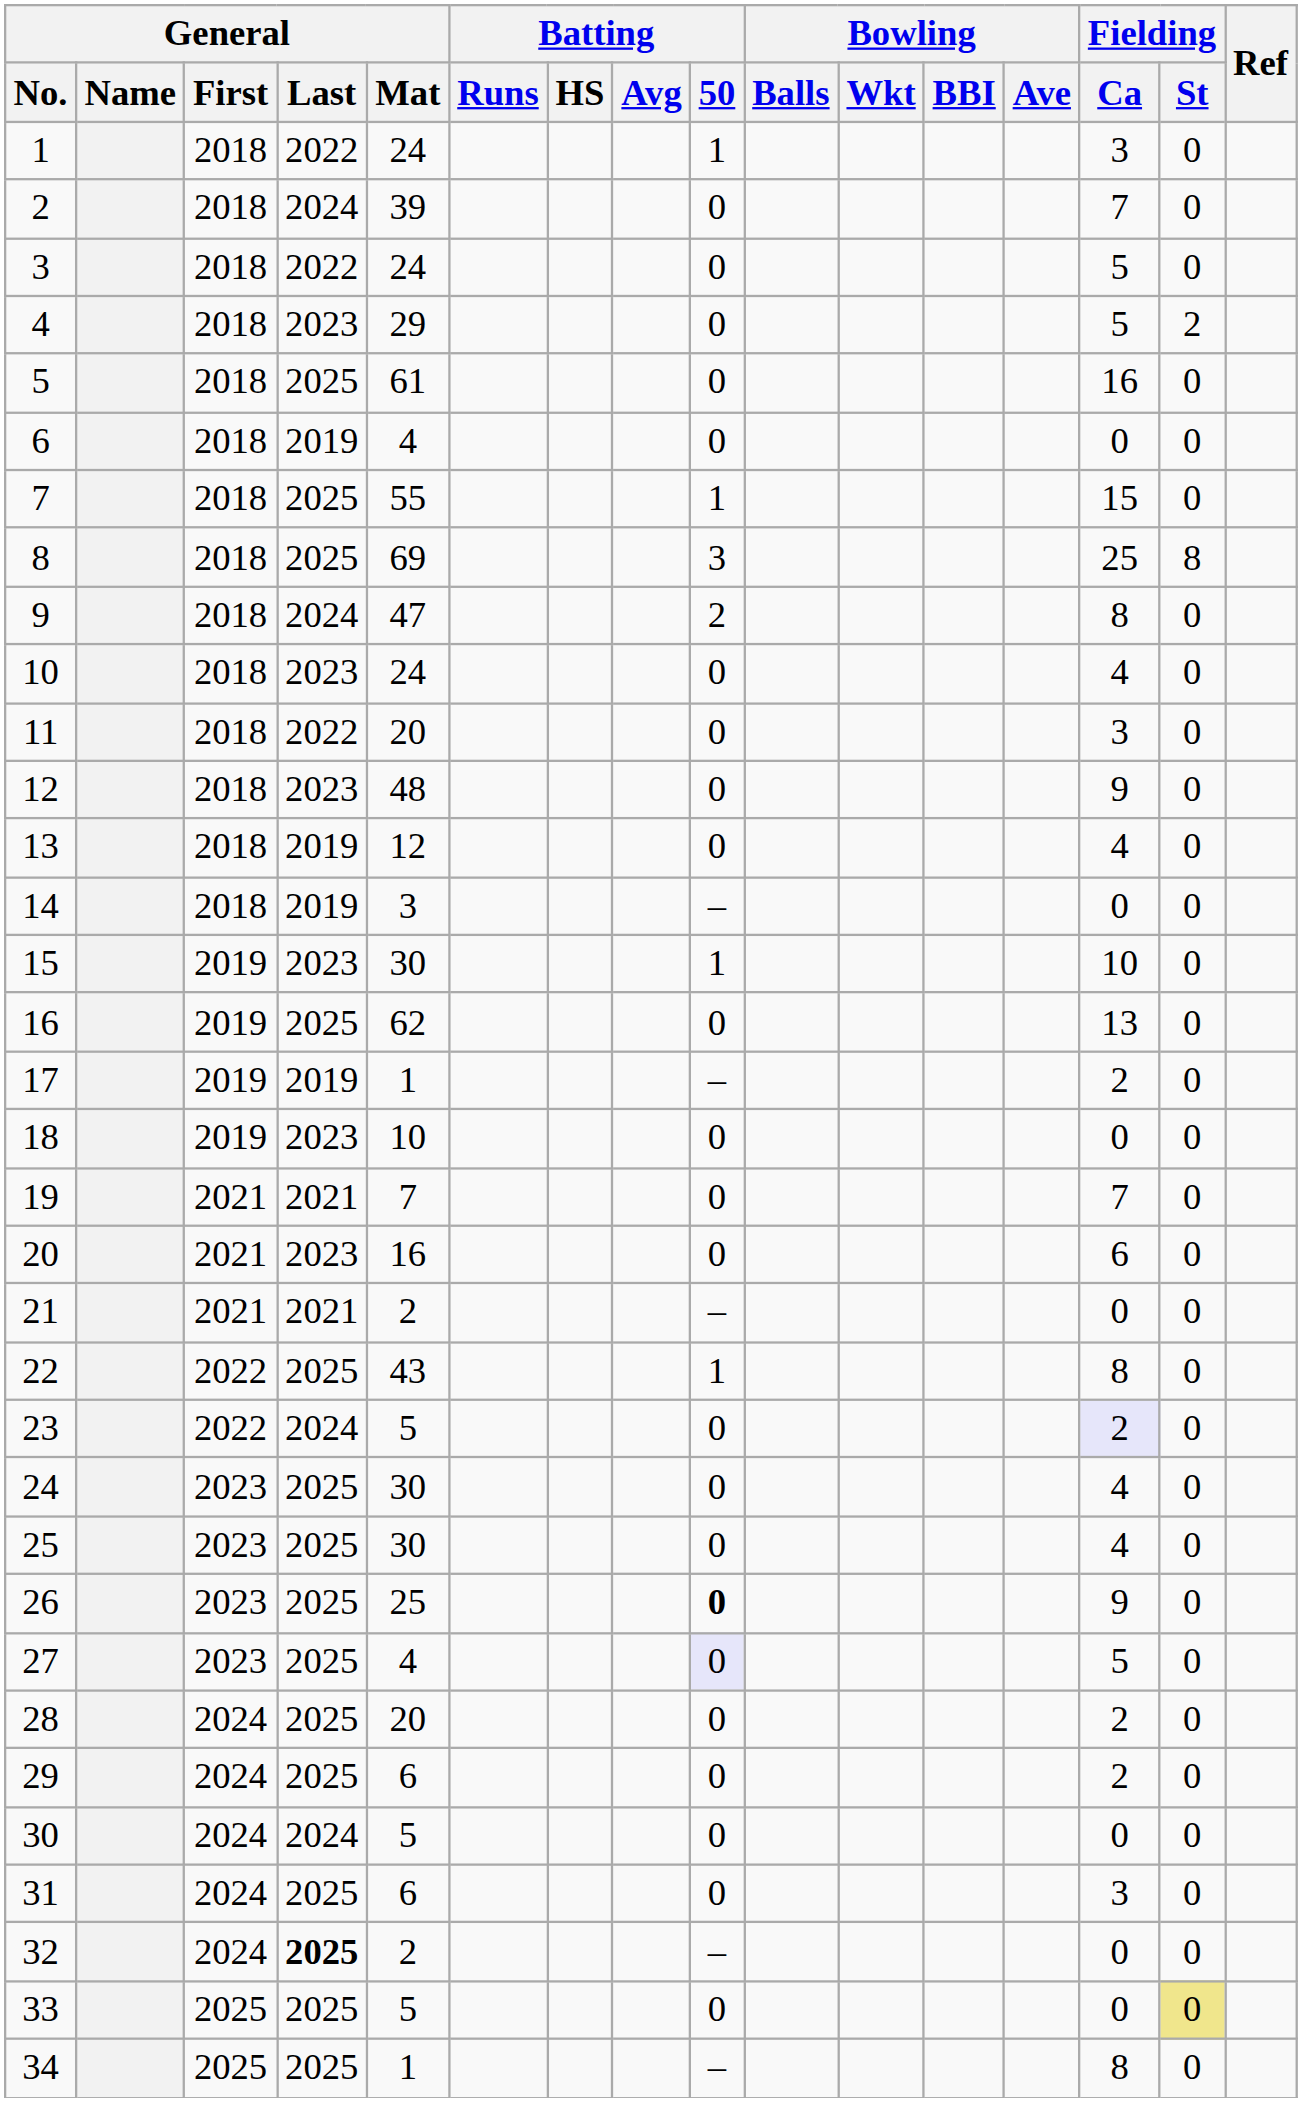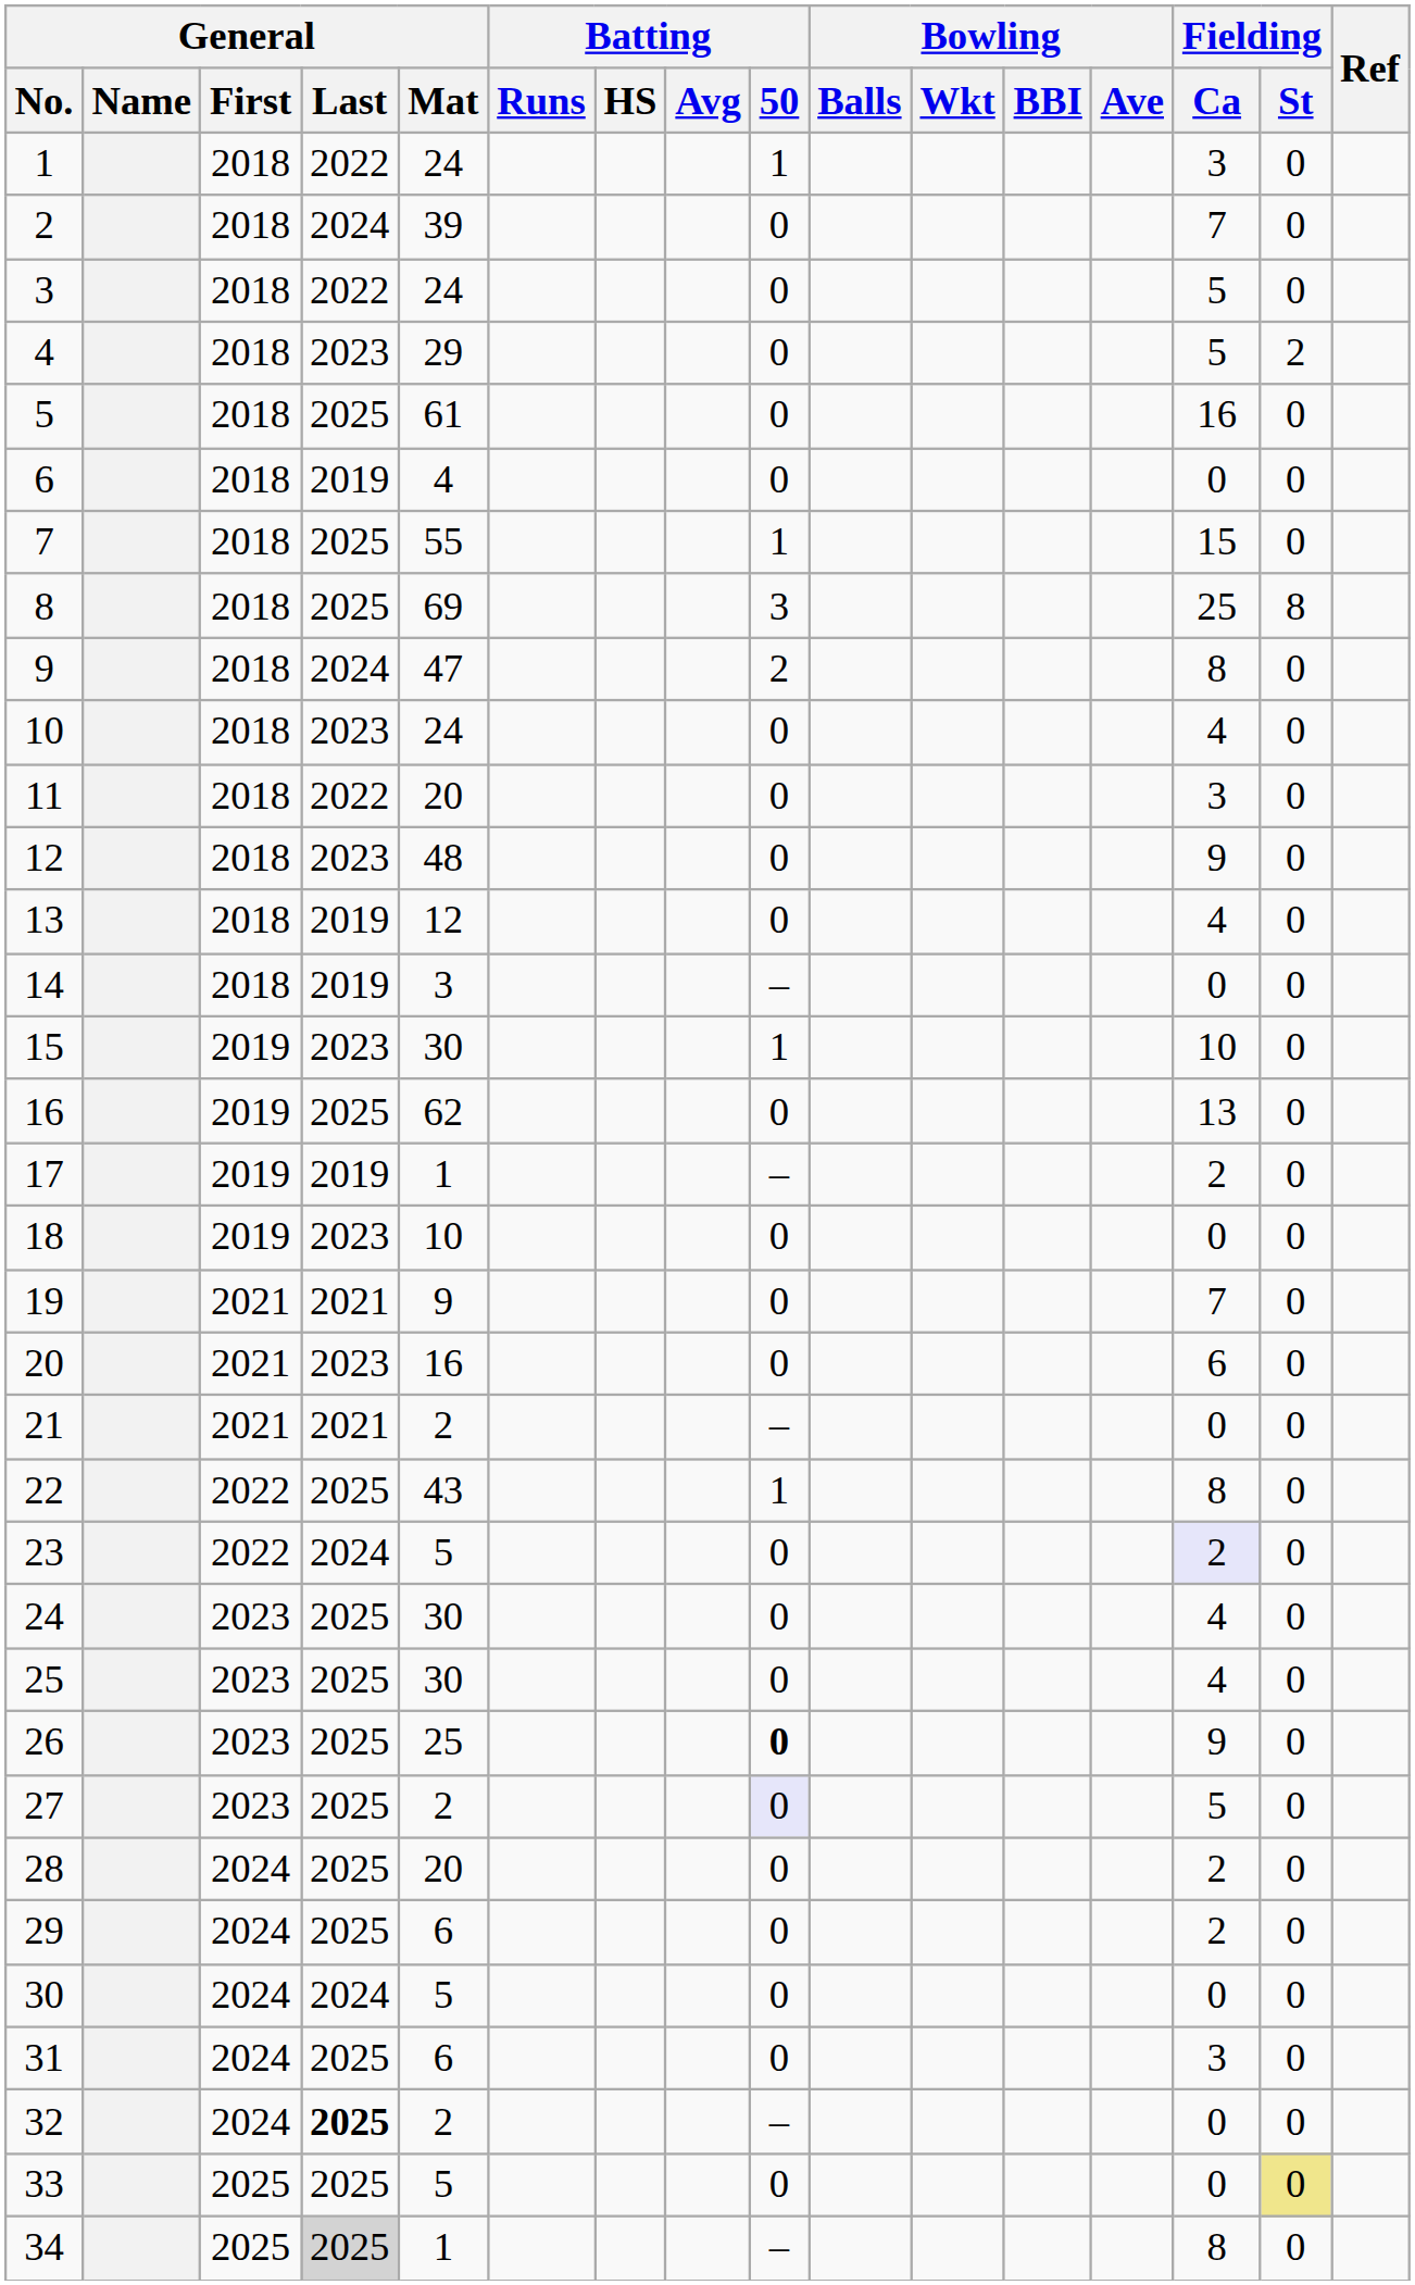 <table class="wikitable plainrowheaders sortable">
 <tr align="center">
 <th scope="col" colspan=5 class="unsortable">General</th>
 <th scope="col" colspan=4 class="unsortable"><a href='#'>Batting</a></th>
 <th scope="col" colspan=4 class="unsortable"><a href='#'>Bowling</a></th>
 <th scope="col" colspan=2 class="unsortable"><a href='#'>Fielding</a></th>
 <th scope="col" rowspan=2 class="unsortable">Ref</th>
 </tr>
 <tr align="center">
 <th scope="col">No.</th>
 <th scope="col">Name</th>
 <th scope="col">First</th>
 <th scope="col">Last</th>
 <th scope="col">Mat</th>
 <th scope="col"><a href='#'>Runs</a></th>
 <th scope="col">HS</th>
 <th scope="col"><a href='#'>Avg</a></th>
 <th scope="col"><a href='#'>50</a></th>
 <th scope="col"><a href='#'>Balls</a></th>
 <th scope="col"><a href='#'>Wkt</a></th>
 <th scope="col"><a href='#'>BBI</a></th>
 <th scope="col"><a href='#'>Ave</a></th>
 <th scope="col"><a href='#'>Ca</a></th>
 <th scope="col"><a href='#'>St</a></th>
 </tr>
 <tr align="center">
 <td>1</td>
 <th scope="row"></th>
 <td>2018</td>
 <td>2022</td>
 <td>24</td>
 <td></td>
 <td></td>
 <td></td>
 <td>1</td>
 <td></td>
 <td></td>
 <td></td>
 <td></td>
 <td>3</td>
 <td>0</td>
 <td></td>
 </tr>
 <tr align="center">
 <td>2</td>
 <th scope="row"></th>
 <td>2018</td>
 <td>2024</td>
 <td>39</td>
 <td></td>
 <td></td>
 <td></td>
 <td>0</td>
 <td></td>
 <td></td>
 <td></td>
 <td></td>
 <td>7</td>
 <td>0</td>
 <td></td>
 </tr>
 <tr align="center">
 <td>3</td>
 <th scope="row"></th>
 <td>2018</td>
 <td>2022</td>
 <td>24</td>
 <td></td>
 <td></td>
 <td></td>
 <td>0</td>
 <td></td>
 <td></td>
 <td></td>
 <td></td>
 <td>5</td>
 <td>0</td>
 <td></td>
 </tr>
 <tr align="center">
 <td>4</td>
 <th scope="row"></th>
 <td>2018</td>
 <td>2023</td>
 <td>29</td>
 <td></td>
 <td></td>
 <td></td>
 <td>0</td>
 <td></td>
 <td></td>
 <td></td>
 <td></td>
 <td>5</td>
 <td>2</td>
 <td></td>
 </tr>
 <tr align="center">
 <td>5</td>
 <th scope="row"></th>
 <td>2018</td>
 <td>2025</td>
 <td>61</td>
 <td></td>
 <td></td>
 <td></td>
 <td>0</td>
 <td></td>
 <td></td>
 <td></td>
 <td></td>
 <td>16</td>
 <td>0</td>
 <td></td>
 </tr>
 <tr align="center">
 <td>6</td>
 <th scope="row"></th>
 <td>2018</td>
 <td>2019</td>
 <td>4</td>
 <td></td>
 <td></td>
 <td></td>
 <td>0</td>
 <td></td>
 <td></td>
 <td></td>
 <td></td>
 <td>0</td>
 <td>0</td>
 <td></td>
 </tr>
 <tr align="center">
 <td>7</td>
 <th scope="row"></th>
 <td>2018</td>
 <td>2025</td>
 <td>55</td>
 <td></td>
 <td></td>
 <td></td>
 <td>1</td>
 <td></td>
 <td></td>
 <td></td>
 <td></td>
 <td>15</td>
 <td>0</td>
 <td></td>
 </tr>
 <tr align="center">
 <td>8</td>
 <th scope="row"></th>
 <td>2018</td>
 <td>2025</td>
 <td>69</td>
 <td></td>
 <td></td>
 <td></td>
 <td>3</td>
 <td></td>
 <td></td>
 <td></td>
 <td></td>
 <td>25</td>
 <td>8</td>
 <td></td>
 </tr>
 <tr align="center">
 <td>9</td>
 <th scope="row"></th>
 <td>2018</td>
 <td>2024</td>
 <td>47</td>
 <td></td>
 <td></td>
 <td></td>
 <td>2</td>
 <td></td>
 <td></td>
 <td></td>
 <td></td>
 <td>8</td>
 <td>0</td>
 <td></td>
 </tr>
 <tr align="center">
 <td>10</td>
 <th scope="row"></th>
 <td>2018</td>
 <td>2023</td>
 <td>24</td>
 <td></td>
 <td></td>
 <td></td>
 <td>0</td>
 <td></td>
 <td></td>
 <td></td>
 <td></td>
 <td>4</td>
 <td>0</td>
 <td></td>
 </tr>
 <tr align="center">
 <td>11</td>
 <th scope="row"></th>
 <td>2018</td>
 <td>2022</td>
 <td>20</td>
 <td></td>
 <td></td>
 <td></td>
 <td>0</td>
 <td></td>
 <td></td>
 <td></td>
 <td></td>
 <td>3</td>
 <td>0</td>
 <td></td>
 </tr>
 <tr align="center">
 <td>12</td>
 <th scope="row"></th>
 <td>2018</td>
 <td>2023</td>
 <td>48</td>
 <td></td>
 <td></td>
 <td></td>
 <td>0</td>
 <td></td>
 <td></td>
 <td></td>
 <td></td>
 <td>9</td>
 <td>0</td>
 <td></td>
 </tr>
 <tr align="center">
 <td>13</td>
 <th scope="row"></th>
 <td>2018</td>
 <td>2019</td>
 <td>12</td>
 <td></td>
 <td></td>
 <td></td>
 <td>0</td>
 <td></td>
 <td></td>
 <td></td>
 <td></td>
 <td>4</td>
 <td>0</td>
 <td></td>
 </tr>
 <tr align="center">
 <td>14</td>
 <th scope="row"></th>
 <td>2018</td>
 <td>2019</td>
 <td>3</td>
 <td></td>
 <td></td>
 <td></td>
 <td>–</td>
 <td></td>
 <td></td>
 <td></td>
 <td></td>
 <td>0</td>
 <td>0</td>
 <td></td>
 </tr>
 <tr align="center">
 <td>15</td>
 <th scope="row"></th>
 <td>2019</td>
 <td>2023</td>
 <td>30</td>
 <td></td>
 <td></td>
 <td></td>
 <td>1</td>
 <td></td>
 <td></td>
 <td></td>
 <td></td>
 <td>10</td>
 <td>0</td>
 <td></td>
 </tr>
 <tr align="center">
 <td>16</td>
 <th scope="row"></th>
 <td>2019</td>
 <td>2025</td>
 <td>62</td>
 <td></td>
 <td></td>
 <td></td>
 <td>0</td>
 <td></td>
 <td></td>
 <td></td>
 <td></td>
 <td>13</td>
 <td>0</td>
 <td></td>
 </tr>
 <tr align="center">
 <td>17</td>
 <th scope="row"></th>
 <td>2019</td>
 <td>2019</td>
 <td>1</td>
 <td></td>
 <td></td>
 <td></td>
 <td>–</td>
 <td></td>
 <td></td>
 <td></td>
 <td></td>
 <td>2</td>
 <td>0</td>
 <td></td>
 </tr>
 <tr align="center">
 <td>18</td>
 <th scope="row"></th>
 <td>2019</td>
 <td>2023</td>
 <td>10</td>
 <td></td>
 <td></td>
 <td></td>
 <td>0</td>
 <td></td>
 <td></td>
 <td></td>
 <td></td>
 <td>0</td>
 <td>0</td>
 <td></td>
 </tr>
 <tr align="center">
 <td>19</td>
 <th scope="row"></th>
 <td>2021</td>
 <td>2021</td>
-<td>7</td>
+<td>9</td>
 <td></td>
 <td></td>
 <td></td>
 <td>0</td>
 <td></td>
 <td></td>
 <td></td>
 <td></td>
 <td>7</td>
 <td>0</td>
 <td></td>
 </tr>
 <tr align="center">
 <td>20</td>
 <th scope="row"></th>
 <td>2021</td>
 <td>2023</td>
 <td>16</td>
 <td></td>
 <td></td>
 <td></td>
 <td>0</td>
 <td></td>
 <td></td>
 <td></td>
 <td></td>
 <td>6</td>
 <td>0</td>
 <td></td>
 </tr>
 <tr align="center">
 <td>21</td>
 <th scope="row"></th>
 <td>2021</td>
 <td>2021</td>
 <td>2</td>
 <td></td>
 <td></td>
 <td></td>
 <td>–</td>
 <td></td>
 <td></td>
 <td></td>
 <td></td>
 <td>0</td>
 <td>0</td>
 <td></td>
 </tr>
 <tr align="center">
 <td>22</td>
 <th scope="row"></th>
 <td>2022</td>
 <td>2025</td>
 <td>43</td>
 <td></td>
 <td></td>
 <td></td>
 <td>1</td>
 <td></td>
 <td></td>
 <td></td>
 <td></td>
 <td>8</td>
 <td>0</td>
 <td></td>
 </tr>
 <tr align="center">
 <td>23</td>
 <th scope="row"></th>
 <td>2022</td>
 <td>2024</td>
 <td>5</td>
 <td></td>
 <td></td>
 <td></td>
 <td>0</td>
 <td></td>
 <td></td>
 <td></td>
 <td></td>
 <td style="background: lavender;">2</td>
 <td>0</td>
 <td></td>
 </tr>
 <tr align="center">
 <td>24</td>
 <th scope="row"></th>
 <td>2023</td>
 <td>2025</td>
 <td>30</td>
 <td></td>
 <td></td>
 <td></td>
 <td>0</td>
 <td></td>
 <td></td>
 <td></td>
 <td></td>
 <td>4</td>
 <td>0</td>
 <td></td>
 </tr>
 <tr align="center">
 <td>25</td>
 <th scope="row"></th>
 <td>2023</td>
 <td>2025</td>
 <td>30</td>
 <td></td>
 <td></td>
 <td></td>
 <td>0</td>
 <td></td>
 <td></td>
 <td></td>
 <td></td>
 <td>4</td>
 <td>0</td>
 <td></td>
 </tr>
 <tr align="center">
 <td>26</td>
 <th scope="row"></th>
 <td>2023</td>
 <td>2025</td>
 <td>25</td>
 <td></td>
 <td></td>
 <td></td>
 <td><strong>0</strong></td>
 <td></td>
 <td></td>
 <td></td>
 <td></td>
 <td>9</td>
 <td>0</td>
 <td></td>
 </tr>
 <tr align="center">
 <td>27</td>
 <th scope="row"></th>
 <td>2023</td>
 <td>2025</td>
-<td>4</td>
+<td>2</td>
 <td></td>
 <td></td>
 <td></td>
 <td style="background: lavender;">0</td>
 <td></td>
 <td></td>
 <td></td>
 <td></td>
 <td>5</td>
 <td>0</td>
 <td></td>
 </tr>
 <tr align="center">
 <td>28</td>
 <th scope="row"></th>
 <td>2024</td>
 <td>2025</td>
 <td>20</td>
 <td></td>
 <td></td>
 <td></td>
 <td>0</td>
 <td></td>
 <td></td>
 <td></td>
 <td></td>
 <td>2</td>
 <td>0</td>
 <td></td>
 </tr>
 <tr align="center">
 <td>29</td>
 <th scope="row"></th>
 <td>2024</td>
 <td>2025</td>
 <td>6</td>
 <td></td>
 <td></td>
 <td></td>
 <td>0</td>
 <td></td>
 <td></td>
 <td></td>
 <td></td>
 <td>2</td>
 <td>0</td>
 <td></td>
 </tr>
 <tr align="center">
 <td>30</td>
 <th scope="row"></th>
 <td>2024</td>
 <td>2024</td>
 <td>5</td>
 <td></td>
 <td></td>
 <td></td>
 <td>0</td>
 <td></td>
 <td></td>
 <td></td>
 <td></td>
 <td>0</td>
 <td>0</td>
 <td></td>
 </tr>
 <tr align="center">
 <td>31</td>
 <th scope="row"></th>
 <td>2024</td>
 <td>2025</td>
 <td>6</td>
 <td></td>
 <td></td>
 <td></td>
 <td>0</td>
 <td></td>
 <td></td>
 <td></td>
 <td></td>
 <td>3</td>
 <td>0</td>
 <td></td>
 </tr>
 <tr align="center">
 <td>32</td>
 <th scope="row"></th>
 <td>2024</td>
 <td><strong>2025</strong></td>
 <td>2</td>
 <td></td>
 <td></td>
 <td></td>
 <td>–</td>
 <td></td>
 <td></td>
 <td></td>
 <td></td>
 <td>0</td>
 <td>0</td>
 <td></td>
 </tr>
 <tr align="center">
 <td>33</td>
 <th scope="row"></th>
 <td>2025</td>
 <td>2025</td>
 <td>5</td>
 <td></td>
 <td></td>
 <td></td>
 <td>0</td>
 <td></td>
 <td></td>
 <td></td>
 <td></td>
 <td>0</td>
 <td style="background: khaki;">0</td>
 <td></td>
 </tr>
 <tr align="center">
 <td>34</td>
 <th scope="row"></th>
 <td>2025</td>
-<td>2025</td>
+<td style="background: lightgrey;">2025</td>
 <td>1</td>
 <td></td>
 <td></td>
 <td></td>
 <td>–</td>
 <td></td>
 <td></td>
 <td></td>
 <td></td>
 <td>8</td>
 <td>0</td>
 <td></td>
 </tr>
 </table>
